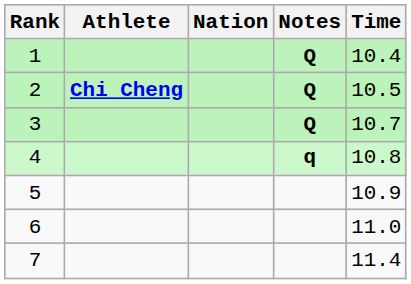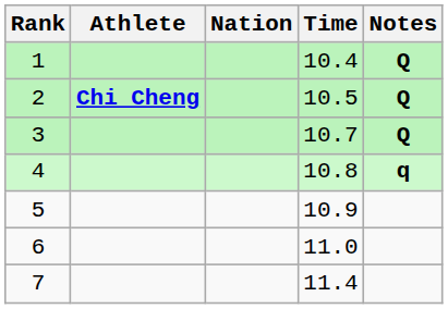 <table class="wikitable sortable" style="text-align:center">
 <tr>
 <th>Rank</th>
 <th>Athlete</th>
 <th>Nation</th>
+<th>Time</th>
 <th>Notes</th>
-<th>Time</th>
 </tr>
 <tr bgcolor=#bbf3bb>
 <td>1</td>
 <td align=left></td>
 <td align=left></td>
+<td>10.4</td>
 <td><strong>Q</strong></td>
-<td>10.4</td>
 </tr>
 <tr bgcolor=#bbf3bb>
 <td>2</td>
 <td align=left><strong><a href='#'>Chi Cheng</a></strong></td>
 <td align=left></td>
+<td>10.5</td>
 <td><strong>Q</strong></td>
-<td>10.5</td>
 </tr>
 <tr bgcolor=#bbf3bb>
 <td>3</td>
 <td align=left></td>
 <td align=left></td>
+<td>10.7</td>
 <td><strong>Q</strong></td>
-<td>10.7</td>
 </tr>
 <tr bgcolor=#ccf9cc>
 <td>4</td>
 <td align=left></td>
 <td align=left></td>
+<td>10.8</td>
 <td><strong>q</strong></td>
-<td>10.8</td>
 </tr>
 <tr>
 <td>5</td>
 <td align=left></td>
 <td align=left></td>
+<td>10.9</td>
 <td></td>
-<td>10.9</td>
 </tr>
 <tr>
 <td>6</td>
 <td align=left></td>
 <td align=left></td>
+<td>11.0</td>
 <td></td>
-<td>11.0</td>
 </tr>
 <tr>
 <td>7</td>
 <td align=left></td>
 <td align=left></td>
+<td>11.4</td>
 <td></td>
-<td>11.4</td>
 </tr>
 </table>
